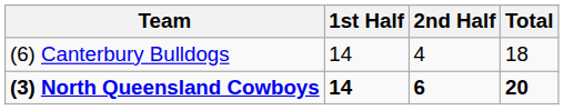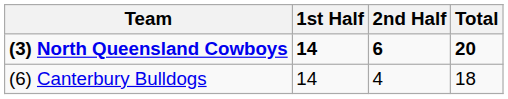 <table class="wikitable">
 <tr>
 <th>Team</th>
 <th>1st Half</th>
 <th>2nd Half</th>
 <th>Total</th>
 </tr>
 <tr>
+<td><strong>(3) <a href='#'>North Queensland Cowboys</a></strong></td>
+<td><strong>14</strong></td>
+<td><strong>6</strong></td>
+<td><strong>20</strong></td>
+</tr>
+<tr>
 <td>(6) <a href='#'>Canterbury Bulldogs</a></td>
 <td>14</td>
 <td>4</td>
 <td>18</td>
 </tr>
-<tr>
-<td><strong>(3) <a href='#'>North Queensland Cowboys</a></strong></td>
-<td><strong>14</strong></td>
-<td><strong>6</strong></td>
-<td><strong>20</strong></td>
-</tr>
 </table>
